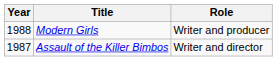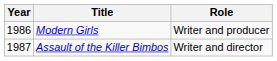 <table class="wikitable">
 <tr>
 <th>Year</th>
 <th>Title</th>
 <th>Role</th>
 </tr>
 <tr>
-<td>1988</td>
+<td>1986</td>
 <td><em><a href='#'>Modern Girls</a></em></td>
 <td>Writer and producer</td>
 </tr>
 <tr>
 <td>1987</td>
 <td><em><a href='#'>Assault of the Killer Bimbos</a></em></td>
 <td>Writer and director</td>
 </tr>
 </table>
